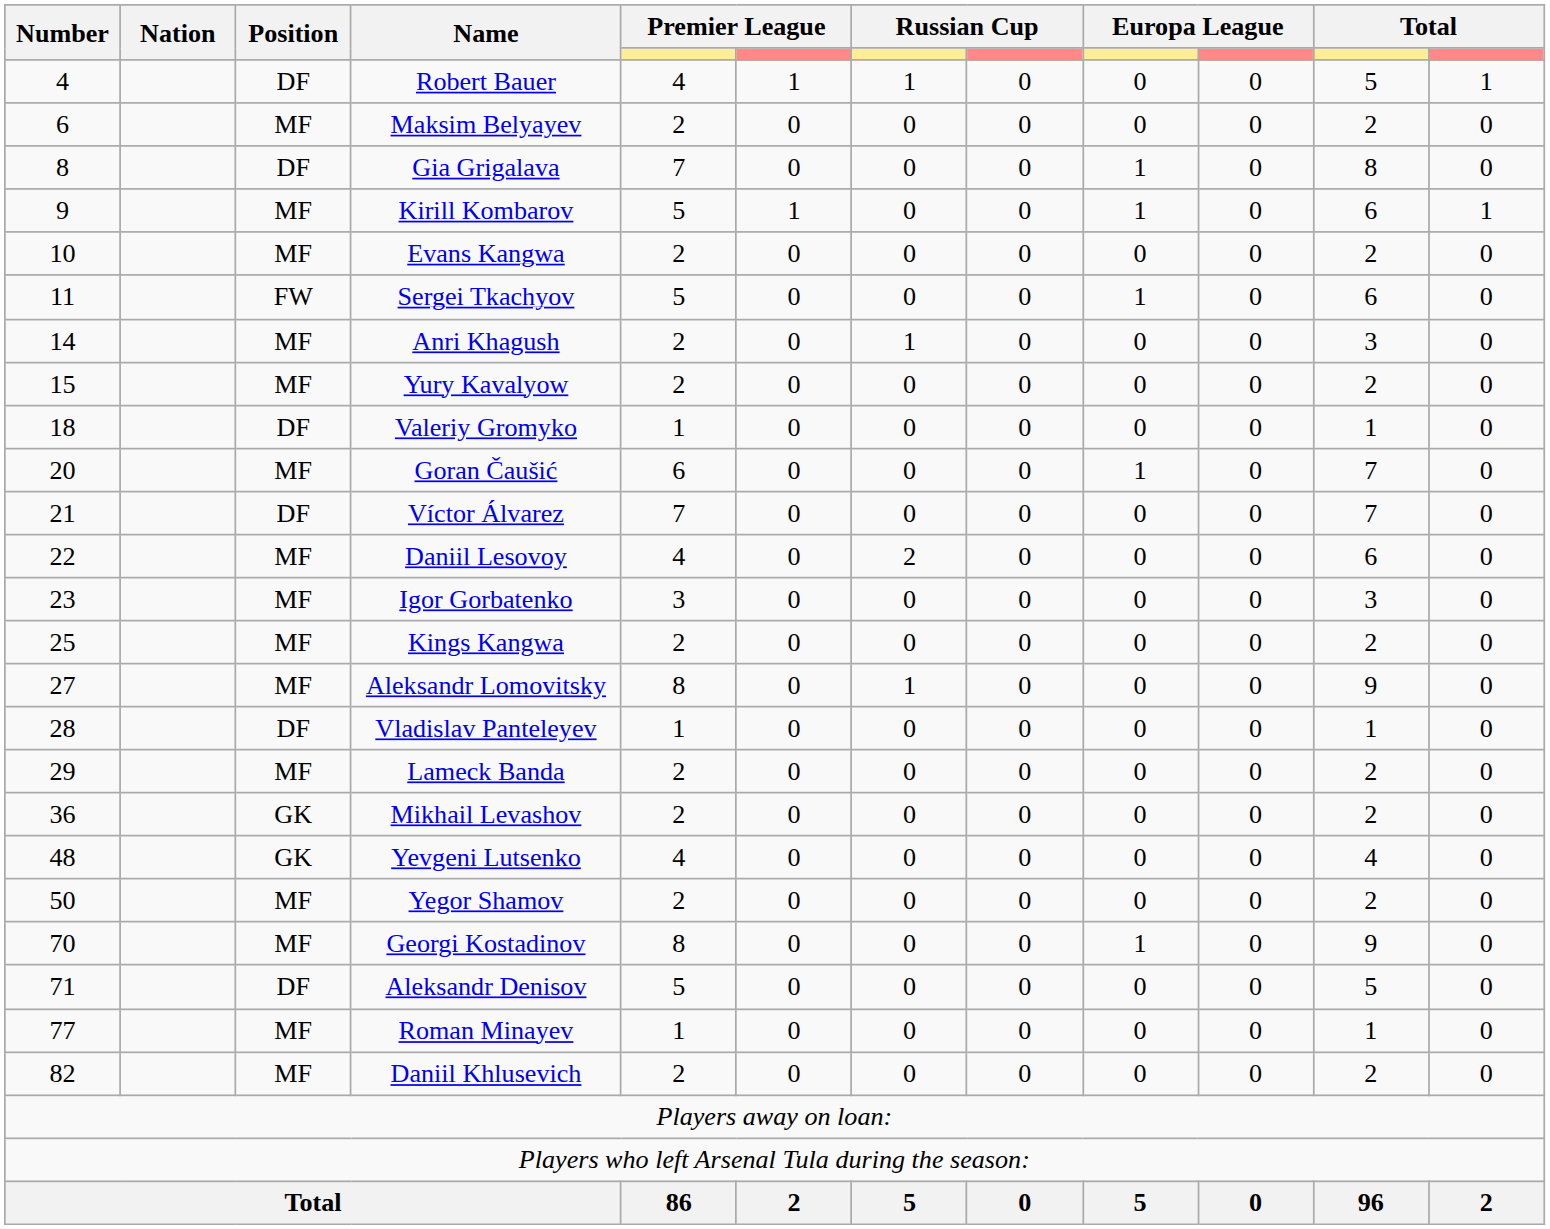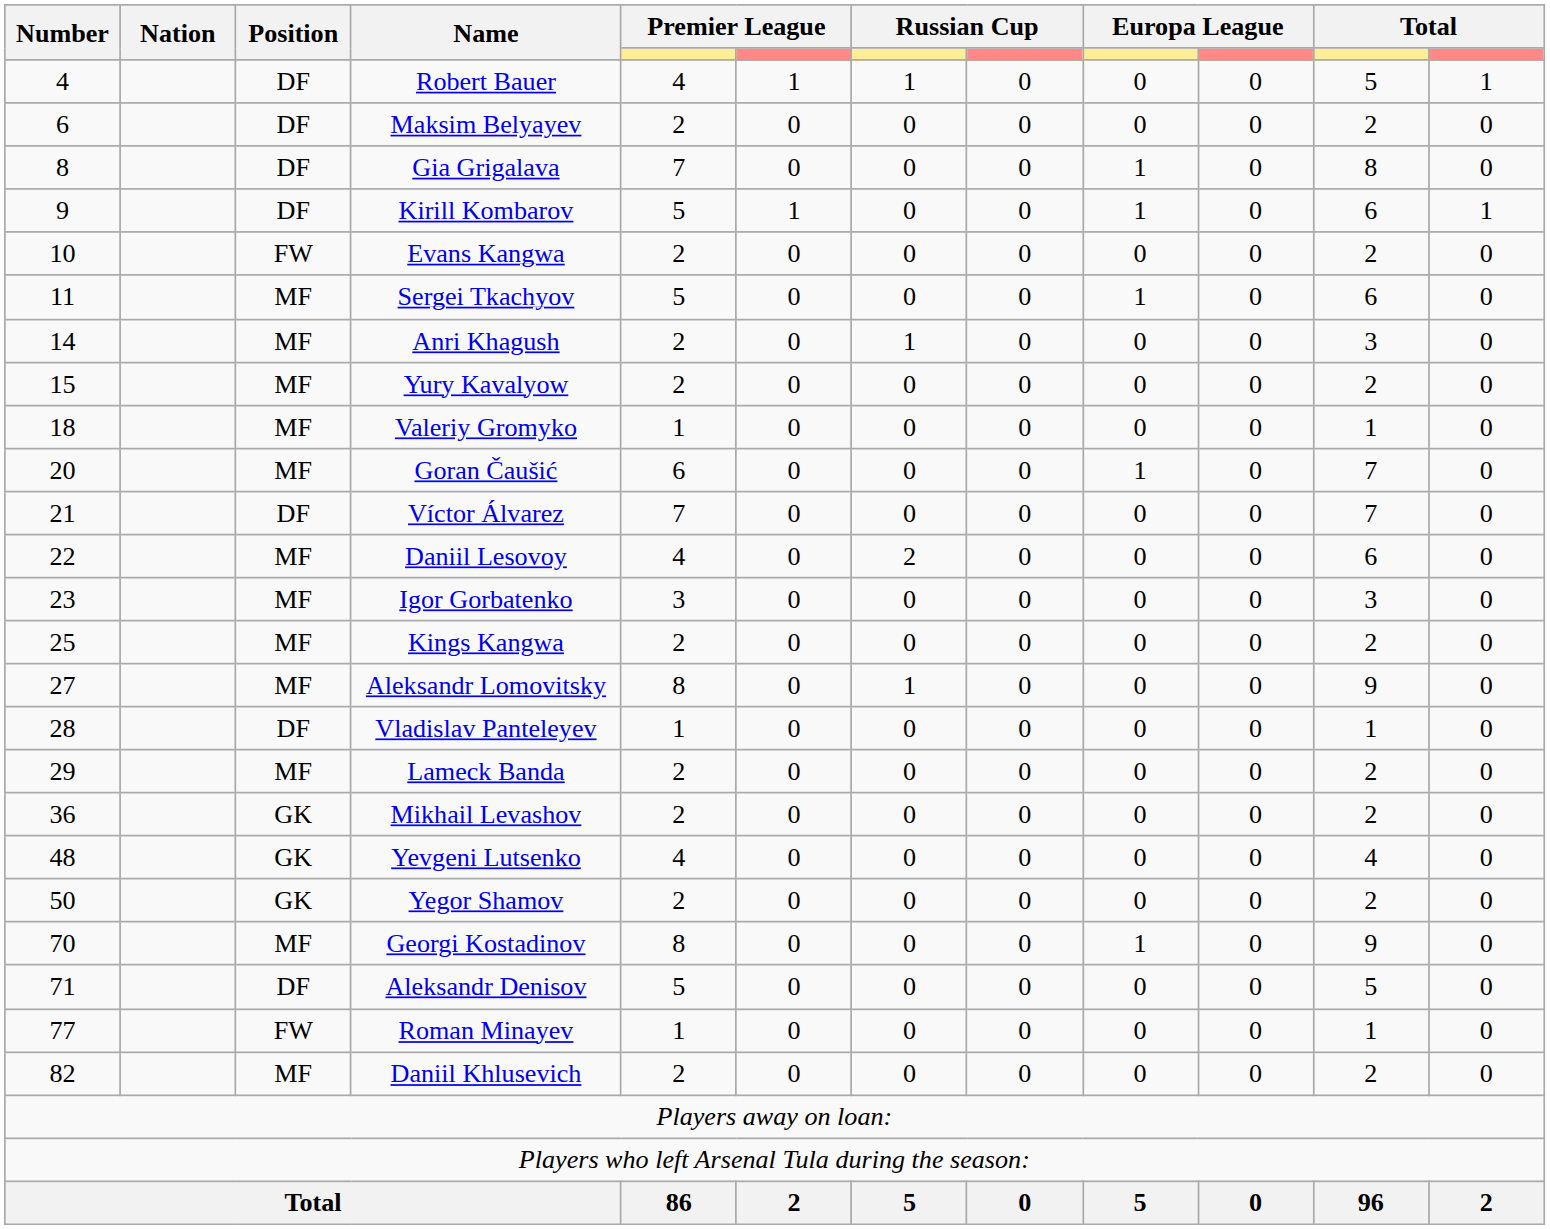 <table class="wikitable" style="font-size: 95%; text-align: center;">
 <tr>
 <th rowspan=2 width=60>Number</th>
 <th rowspan=2 width=60>Nation</th>
 <th rowspan=2 width=60>Position</th>
 <th rowspan=2 width=150>Name</th>
 <th colspan=2>Premier League</th>
 <th colspan=2>Russian Cup</th>
 <th colspan=2>Europa League</th>
 <th colspan=2>Total</th>
 </tr>
 <tr>
 <th style="width:60px; background:#fe9;"></th>
 <th style="width:60px; background:#ff8888;"></th>
 <th style="width:60px; background:#fe9;"></th>
 <th style="width:60px; background:#ff8888;"></th>
 <th style="width:60px; background:#fe9;"></th>
 <th style="width:60px; background:#ff8888;"></th>
 <th style="width:60px; background:#fe9;"></th>
 <th style="width:60px; background:#ff8888;"></th>
 </tr>
 <tr>
 <td>4</td>
 <td></td>
 <td>DF</td>
 <td><a href='#'>Robert Bauer</a></td>
 <td>4</td>
 <td>1</td>
 <td>1</td>
 <td>0</td>
 <td>0</td>
 <td>0</td>
 <td>5</td>
 <td>1</td>
 </tr>
 <tr>
 <td>6</td>
 <td></td>
-<td>MF</td>
+<td>DF</td>
 <td><a href='#'>Maksim Belyayev</a></td>
 <td>2</td>
 <td>0</td>
 <td>0</td>
 <td>0</td>
 <td>0</td>
 <td>0</td>
 <td>2</td>
 <td>0</td>
 </tr>
 <tr>
 <td>8</td>
 <td></td>
 <td>DF</td>
 <td><a href='#'>Gia Grigalava</a></td>
 <td>7</td>
 <td>0</td>
 <td>0</td>
 <td>0</td>
 <td>1</td>
 <td>0</td>
 <td>8</td>
 <td>0</td>
 </tr>
 <tr>
 <td>9</td>
 <td></td>
-<td>MF</td>
+<td>DF</td>
 <td><a href='#'>Kirill Kombarov</a></td>
 <td>5</td>
 <td>1</td>
 <td>0</td>
 <td>0</td>
 <td>1</td>
 <td>0</td>
 <td>6</td>
 <td>1</td>
 </tr>
 <tr>
 <td>10</td>
 <td></td>
-<td>MF</td>
+<td>FW</td>
 <td><a href='#'>Evans Kangwa</a></td>
 <td>2</td>
 <td>0</td>
 <td>0</td>
 <td>0</td>
 <td>0</td>
 <td>0</td>
 <td>2</td>
 <td>0</td>
 </tr>
 <tr>
 <td>11</td>
 <td></td>
-<td>FW</td>
+<td>MF</td>
 <td><a href='#'>Sergei Tkachyov</a></td>
 <td>5</td>
 <td>0</td>
 <td>0</td>
 <td>0</td>
 <td>1</td>
 <td>0</td>
 <td>6</td>
 <td>0</td>
 </tr>
 <tr>
 <td>14</td>
 <td></td>
 <td>MF</td>
 <td><a href='#'>Anri Khagush</a></td>
 <td>2</td>
 <td>0</td>
 <td>1</td>
 <td>0</td>
 <td>0</td>
 <td>0</td>
 <td>3</td>
 <td>0</td>
 </tr>
 <tr>
 <td>15</td>
 <td></td>
 <td>MF</td>
 <td><a href='#'>Yury Kavalyow</a></td>
 <td>2</td>
 <td>0</td>
 <td>0</td>
 <td>0</td>
 <td>0</td>
 <td>0</td>
 <td>2</td>
 <td>0</td>
 </tr>
 <tr>
 <td>18</td>
 <td></td>
-<td>DF</td>
+<td>MF</td>
 <td><a href='#'>Valeriy Gromyko</a></td>
 <td>1</td>
 <td>0</td>
 <td>0</td>
 <td>0</td>
 <td>0</td>
 <td>0</td>
 <td>1</td>
 <td>0</td>
 </tr>
 <tr>
 <td>20</td>
 <td></td>
 <td>MF</td>
 <td><a href='#'>Goran Čaušić</a></td>
 <td>6</td>
 <td>0</td>
 <td>0</td>
 <td>0</td>
 <td>1</td>
 <td>0</td>
 <td>7</td>
 <td>0</td>
 </tr>
 <tr>
 <td>21</td>
 <td></td>
 <td>DF</td>
 <td><a href='#'>Víctor Álvarez</a></td>
 <td>7</td>
 <td>0</td>
 <td>0</td>
 <td>0</td>
 <td>0</td>
 <td>0</td>
 <td>7</td>
 <td>0</td>
 </tr>
 <tr>
 <td>22</td>
 <td></td>
 <td>MF</td>
 <td><a href='#'>Daniil Lesovoy</a></td>
 <td>4</td>
 <td>0</td>
 <td>2</td>
 <td>0</td>
 <td>0</td>
 <td>0</td>
 <td>6</td>
 <td>0</td>
 </tr>
 <tr>
 <td>23</td>
 <td></td>
 <td>MF</td>
 <td><a href='#'>Igor Gorbatenko</a></td>
 <td>3</td>
 <td>0</td>
 <td>0</td>
 <td>0</td>
 <td>0</td>
 <td>0</td>
 <td>3</td>
 <td>0</td>
 </tr>
 <tr>
 <td>25</td>
 <td></td>
 <td>MF</td>
 <td><a href='#'>Kings Kangwa</a></td>
 <td>2</td>
 <td>0</td>
 <td>0</td>
 <td>0</td>
 <td>0</td>
 <td>0</td>
 <td>2</td>
 <td>0</td>
 </tr>
 <tr>
 <td>27</td>
 <td></td>
 <td>MF</td>
 <td><a href='#'>Aleksandr Lomovitsky</a></td>
 <td>8</td>
 <td>0</td>
 <td>1</td>
 <td>0</td>
 <td>0</td>
 <td>0</td>
 <td>9</td>
 <td>0</td>
 </tr>
 <tr>
 <td>28</td>
 <td></td>
 <td>DF</td>
 <td><a href='#'>Vladislav Panteleyev</a></td>
 <td>1</td>
 <td>0</td>
 <td>0</td>
 <td>0</td>
 <td>0</td>
 <td>0</td>
 <td>1</td>
 <td>0</td>
 </tr>
 <tr>
 <td>29</td>
 <td></td>
 <td>MF</td>
 <td><a href='#'>Lameck Banda</a></td>
 <td>2</td>
 <td>0</td>
 <td>0</td>
 <td>0</td>
 <td>0</td>
 <td>0</td>
 <td>2</td>
 <td>0</td>
 </tr>
 <tr>
 <td>36</td>
 <td></td>
 <td>GK</td>
 <td><a href='#'>Mikhail Levashov</a></td>
 <td>2</td>
 <td>0</td>
 <td>0</td>
 <td>0</td>
 <td>0</td>
 <td>0</td>
 <td>2</td>
 <td>0</td>
 </tr>
 <tr>
 <td>48</td>
 <td></td>
 <td>GK</td>
 <td><a href='#'>Yevgeni Lutsenko</a></td>
 <td>4</td>
 <td>0</td>
 <td>0</td>
 <td>0</td>
 <td>0</td>
 <td>0</td>
 <td>4</td>
 <td>0</td>
 </tr>
 <tr>
 <td>50</td>
 <td></td>
-<td>MF</td>
+<td>GK</td>
 <td><a href='#'>Yegor Shamov</a></td>
 <td>2</td>
 <td>0</td>
 <td>0</td>
 <td>0</td>
 <td>0</td>
 <td>0</td>
 <td>2</td>
 <td>0</td>
 </tr>
 <tr>
 <td>70</td>
 <td></td>
 <td>MF</td>
 <td><a href='#'>Georgi Kostadinov</a></td>
 <td>8</td>
 <td>0</td>
 <td>0</td>
 <td>0</td>
 <td>1</td>
 <td>0</td>
 <td>9</td>
 <td>0</td>
 </tr>
 <tr>
 <td>71</td>
 <td></td>
 <td>DF</td>
 <td><a href='#'>Aleksandr Denisov</a></td>
 <td>5</td>
 <td>0</td>
 <td>0</td>
 <td>0</td>
 <td>0</td>
 <td>0</td>
 <td>5</td>
 <td>0</td>
 </tr>
 <tr>
 <td>77</td>
 <td></td>
-<td>MF</td>
+<td>FW</td>
 <td><a href='#'>Roman Minayev</a></td>
 <td>1</td>
 <td>0</td>
 <td>0</td>
 <td>0</td>
 <td>0</td>
 <td>0</td>
 <td>1</td>
 <td>0</td>
 </tr>
 <tr>
 <td>82</td>
 <td></td>
 <td>MF</td>
 <td><a href='#'>Daniil Khlusevich</a></td>
 <td>2</td>
 <td>0</td>
 <td>0</td>
 <td>0</td>
 <td>0</td>
 <td>0</td>
 <td>2</td>
 <td>0</td>
 </tr>
 <tr>
 <td colspan="14"><em>Players away on loan:</em></td>
 </tr>
 <tr>
 <td colspan="14"><em>Players who left Arsenal Tula during the season:</em></td>
 </tr>
 <tr>
 <th colspan=4>Total</th>
 <th>86</th>
 <th>2</th>
 <th>5</th>
 <th>0</th>
 <th>5</th>
 <th>0</th>
 <th>96</th>
 <th>2</th>
 </tr>
 </table>
